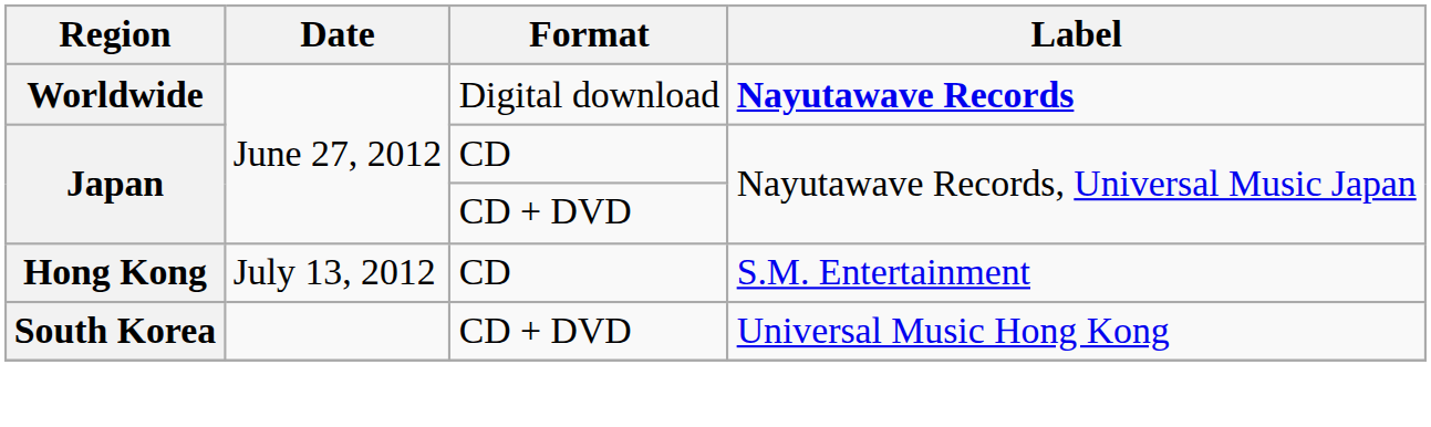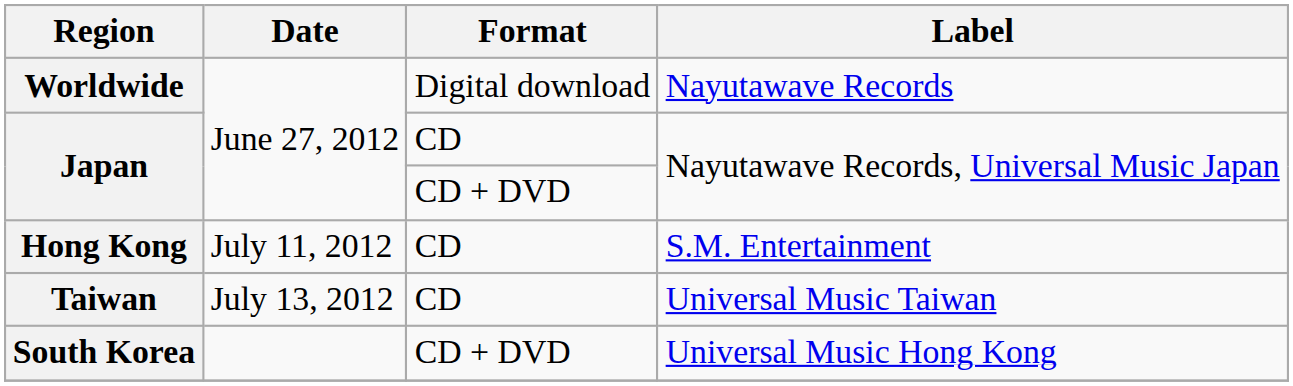 <table class="wikitable plainrowheaders">
 <tr>
 <th>Region</th>
 <th>Date</th>
 <th>Format</th>
 <th>Label</th>
 </tr>
 <tr>
 <th scope="row">Worldwide</th>
 <td rowspan="3">June 27, 2012</td>
 <td>Digital download</td>
-<td><strong><a href='#'>Nayutawave Records</a></strong></td>
+<td><a href='#'>Nayutawave Records</a></td>
 </tr>
 <tr>
 <th scope="row" rowspan="2">Japan</th>
 <td>CD</td>
 <td rowspan="2">Nayutawave Records, <a href='#'>Universal Music Japan</a></td>
 </tr>
 <tr>
 <td>CD + DVD</td>
 </tr>
 <tr>
 <th scope="row">Hong Kong</th>
+<td>July 11, 2012</td>
+<td>CD</td>
+<td><a href='#'>S.M. Entertainment</a></td>
+</tr>
+<tr>
+<th scope="row">Taiwan</th>
 <td>July 13, 2012</td>
 <td>CD</td>
-<td><a href='#'>S.M. Entertainment</a></td>
+<td><a href='#'>Universal Music Taiwan</a></td>
 </tr>
 <tr>
 <th scope="row">South Korea</th>
 <td></td>
 <td>CD + DVD</td>
 <td><a href='#'>Universal Music Hong Kong</a></td>
 </tr>
 <tr>
 </tr>
 </table>
